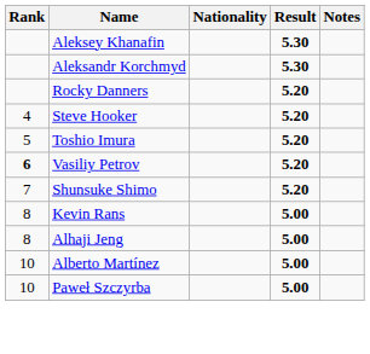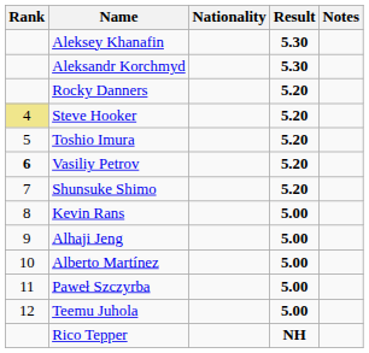 <table class="wikitable sortable" style="text-align:center">
 <tr>
 <th>Rank</th>
 <th>Name</th>
 <th>Nationality</th>
 <th>Result</th>
 <th>Notes</th>
 </tr>
 <tr>
 <td></td>
 <td align=left><a href='#'>Aleksey Khanafin</a></td>
 <td align=left></td>
 <td><strong>5.30</strong></td>
 <td></td>
 </tr>
 <tr>
 <td></td>
 <td align=left><a href='#'>Aleksandr Korchmyd</a></td>
 <td align=left></td>
 <td><strong>5.30</strong></td>
 <td></td>
 </tr>
 <tr>
 <td></td>
 <td align=left><a href='#'>Rocky Danners</a></td>
 <td align=left></td>
 <td><strong>5.20</strong></td>
 <td></td>
 </tr>
 <tr>
-<td>4</td>
+<td style="background: khaki;">4</td>
 <td align=left><a href='#'>Steve Hooker</a></td>
 <td align=left></td>
 <td><strong>5.20</strong></td>
 <td></td>
 </tr>
 <tr>
 <td>5</td>
 <td align=left><a href='#'>Toshio Imura</a></td>
 <td align=left></td>
 <td><strong>5.20</strong></td>
 <td></td>
 </tr>
 <tr>
 <td><strong>6</strong></td>
 <td align=left><a href='#'>Vasiliy Petrov</a></td>
 <td align=left></td>
 <td><strong>5.20</strong></td>
 <td></td>
 </tr>
 <tr>
 <td>7</td>
 <td align=left><a href='#'>Shunsuke Shimo</a></td>
 <td align=left></td>
 <td><strong>5.20</strong></td>
 <td></td>
 </tr>
 <tr>
 <td>8</td>
 <td align=left><a href='#'>Kevin Rans</a></td>
 <td align=left></td>
 <td><strong>5.00</strong></td>
 <td></td>
 </tr>
 <tr>
-<td>8</td>
+<td>9</td>
 <td align=left><a href='#'>Alhaji Jeng</a></td>
 <td align=left></td>
 <td><strong>5.00</strong></td>
 <td></td>
 </tr>
 <tr>
 <td>10</td>
 <td align=left><a href='#'>Alberto Martínez</a></td>
 <td align=left></td>
 <td><strong>5.00</strong></td>
 <td></td>
 </tr>
 <tr>
-<td>10</td>
+<td>11</td>
 <td align=left><a href='#'>Paweł Szczyrba</a></td>
 <td align=left></td>
 <td><strong>5.00</strong></td>
 <td></td>
 </tr>
+<tr>
+<td>12</td>
+<td align=left><a href='#'>Teemu Juhola</a></td>
+<td align=left></td>
+<td><strong>5.00</strong></td>
+<td></td>
+</tr>
+<tr>
+<td></td>
+<td align=left><a href='#'>Rico Tepper</a></td>
+<td align=left></td>
+<td><strong>NH</strong></td>
+<td></td>
+</tr>
 </table>
